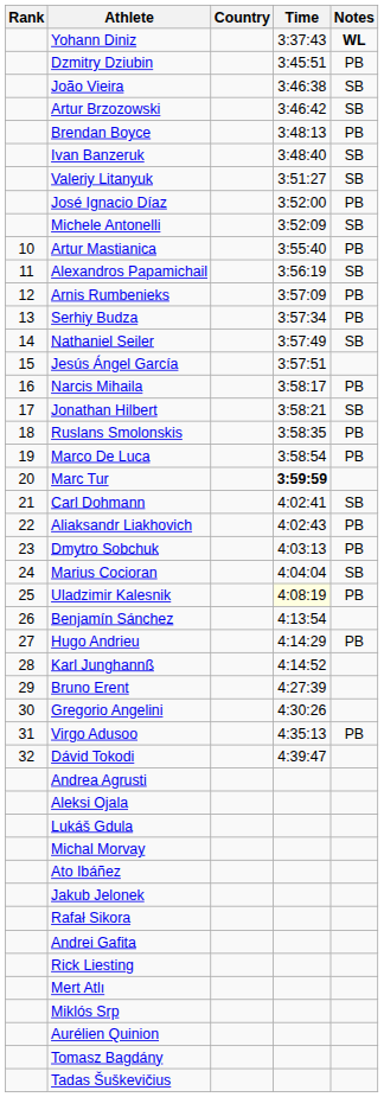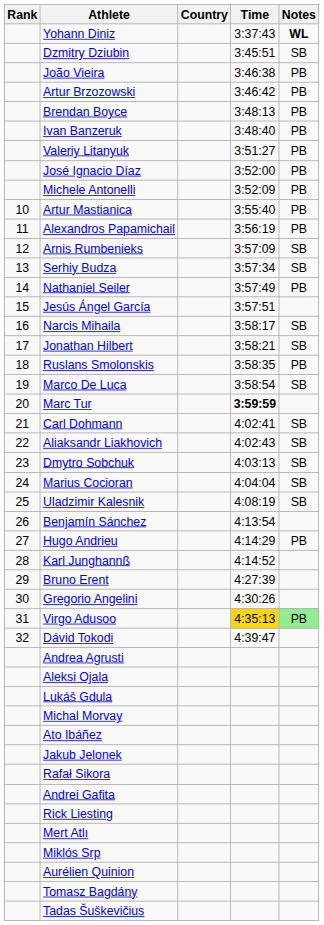 <table class="wikitable sortable" style=" text-align:center; font-size:95%;">
 <tr>
 <th>Rank</th>
 <th>Athlete</th>
 <th>Country</th>
 <th>Time</th>
 <th>Notes</th>
 </tr>
 <tr>
 <td></td>
 <td align=left><a href='#'>Yohann Diniz</a></td>
 <td align=left></td>
 <td>3:37:43</td>
 <td><strong>WL</strong></td>
 </tr>
 <tr>
 <td></td>
 <td align=left><a href='#'>Dzmitry Dziubin</a></td>
 <td align=left></td>
 <td>3:45:51</td>
-<td>PB</td>
+<td>SB</td>
 </tr>
 <tr>
 <td></td>
 <td align=left><a href='#'>João Vieira</a></td>
 <td align=left></td>
 <td>3:46:38</td>
-<td>SB</td>
+<td>PB</td>
 </tr>
 <tr>
 <td></td>
 <td align=left><a href='#'>Artur Brzozowski</a></td>
 <td align=left></td>
 <td>3:46:42</td>
-<td>SB</td>
+<td>PB</td>
 </tr>
 <tr>
 <td></td>
 <td align=left><a href='#'>Brendan Boyce</a></td>
 <td align=left></td>
 <td>3:48:13</td>
 <td>PB</td>
 </tr>
 <tr>
 <td></td>
 <td align=left><a href='#'>Ivan Banzeruk</a></td>
 <td align=left></td>
 <td>3:48:40</td>
-<td>SB</td>
+<td>PB</td>
 </tr>
 <tr>
 <td></td>
 <td align=left><a href='#'>Valeriy Litanyuk</a></td>
 <td align=left></td>
 <td>3:51:27</td>
-<td>SB</td>
+<td>PB</td>
 </tr>
 <tr>
 <td></td>
 <td align=left><a href='#'>José Ignacio Díaz</a></td>
 <td align=left></td>
 <td>3:52:00</td>
 <td>PB</td>
 </tr>
 <tr>
 <td></td>
 <td align=left><a href='#'>Michele Antonelli</a></td>
 <td align=left></td>
 <td>3:52:09</td>
-<td>SB</td>
+<td>PB</td>
 </tr>
 <tr>
 <td>10</td>
 <td align=left><a href='#'>Artur Mastianica</a></td>
 <td align=left></td>
 <td>3:55:40</td>
 <td>PB</td>
 </tr>
 <tr>
 <td>11</td>
 <td align=left><a href='#'>Alexandros Papamichail</a></td>
 <td align=left></td>
 <td>3:56:19</td>
-<td>SB</td>
+<td>PB</td>
 </tr>
 <tr>
 <td>12</td>
 <td align=left><a href='#'>Arnis Rumbenieks</a></td>
 <td align=left></td>
 <td>3:57:09</td>
-<td>PB</td>
+<td>SB</td>
 </tr>
 <tr>
 <td>13</td>
 <td align=left><a href='#'>Serhiy Budza</a></td>
 <td align=left></td>
 <td>3:57:34</td>
-<td>PB</td>
+<td>SB</td>
 </tr>
 <tr>
 <td>14</td>
 <td align=left><a href='#'>Nathaniel Seiler</a></td>
 <td align=left></td>
 <td>3:57:49</td>
-<td>SB</td>
+<td>PB</td>
 </tr>
 <tr>
 <td>15</td>
 <td align=left><a href='#'>Jesús Ángel García</a></td>
 <td align=left></td>
 <td>3:57:51</td>
 <td></td>
 </tr>
 <tr>
 <td>16</td>
 <td align=left><a href='#'>Narcis Mihaila</a></td>
 <td align=left></td>
 <td>3:58:17</td>
-<td>PB</td>
+<td>SB</td>
 </tr>
 <tr>
 <td>17</td>
 <td align=left><a href='#'>Jonathan Hilbert</a></td>
 <td align=left></td>
 <td>3:58:21</td>
 <td>SB</td>
 </tr>
 <tr>
 <td>18</td>
 <td align=left><a href='#'>Ruslans Smolonskis</a></td>
 <td align=left></td>
 <td>3:58:35</td>
 <td>PB</td>
 </tr>
 <tr>
 <td>19</td>
 <td align=left><a href='#'>Marco De Luca</a></td>
 <td align=left></td>
 <td>3:58:54</td>
-<td>PB</td>
+<td>SB</td>
 </tr>
 <tr>
 <td>20</td>
 <td align=left><a href='#'>Marc Tur</a></td>
 <td align=left></td>
 <td><strong>3:59:59</strong></td>
 <td></td>
 </tr>
 <tr>
 <td>21</td>
 <td align=left><a href='#'>Carl Dohmann</a></td>
 <td align=left></td>
 <td>4:02:41</td>
 <td>SB</td>
 </tr>
 <tr>
 <td>22</td>
 <td align=left><a href='#'>Aliaksandr Liakhovich</a></td>
 <td align=left></td>
 <td>4:02:43</td>
-<td>PB</td>
+<td>SB</td>
 </tr>
 <tr>
 <td>23</td>
 <td align=left><a href='#'>Dmytro Sobchuk</a></td>
 <td align=left></td>
 <td>4:03:13</td>
-<td>PB</td>
+<td>SB</td>
 </tr>
 <tr>
 <td>24</td>
 <td align=left><a href='#'>Marius Cocioran</a></td>
 <td align=left></td>
 <td>4:04:04</td>
 <td>SB</td>
 </tr>
 <tr>
 <td>25</td>
 <td align=left><a href='#'>Uladzimir Kalesnik</a></td>
 <td align=left></td>
-<td style="background: lightyellow;">4:08:19</td>
-<td>PB</td>
+<td>4:08:19</td>
+<td>SB</td>
 </tr>
 <tr>
 <td>26</td>
 <td align=left><a href='#'>Benjamín Sánchez</a></td>
 <td align=left></td>
 <td>4:13:54</td>
 <td></td>
 </tr>
 <tr>
 <td>27</td>
 <td align=left><a href='#'>Hugo Andrieu</a></td>
 <td align=left></td>
 <td>4:14:29</td>
 <td>PB</td>
 </tr>
 <tr>
 <td>28</td>
 <td align=left><a href='#'>Karl Junghannß</a></td>
 <td align=left></td>
 <td>4:14:52</td>
 <td></td>
 </tr>
 <tr>
 <td>29</td>
 <td align=left><a href='#'>Bruno Erent</a></td>
 <td align=left></td>
 <td>4:27:39</td>
 <td></td>
 </tr>
 <tr>
 <td>30</td>
 <td align=left><a href='#'>Gregorio Angelini</a></td>
 <td align=left></td>
 <td>4:30:26</td>
 <td></td>
 </tr>
 <tr>
 <td>31</td>
 <td align=left><a href='#'>Virgo Adusoo</a></td>
 <td align=left></td>
-<td>4:35:13</td>
-<td>PB</td>
+<td style="background: gold;">4:35:13</td>
+<td style="background: lightgreen;">PB</td>
 </tr>
 <tr>
 <td>32</td>
 <td align=left><a href='#'>Dávid Tokodi</a></td>
 <td align=left></td>
 <td>4:39:47</td>
 <td></td>
 </tr>
 <tr>
 <td></td>
 <td align=left><a href='#'>Andrea Agrusti</a></td>
 <td align=left></td>
 <td></td>
 <td></td>
 </tr>
 <tr>
 <td></td>
 <td align=left><a href='#'>Aleksi Ojala</a></td>
 <td align=left></td>
 <td></td>
 <td></td>
 </tr>
 <tr>
 <td></td>
 <td align=left><a href='#'>Lukáš Gdula</a></td>
 <td align=left></td>
 <td></td>
 <td></td>
 </tr>
 <tr>
 <td></td>
 <td align=left><a href='#'>Michal Morvay</a></td>
 <td align=left></td>
 <td></td>
 <td></td>
 </tr>
 <tr>
 <td></td>
 <td align=left><a href='#'>Ato Ibáñez</a></td>
 <td align=left></td>
 <td></td>
 <td></td>
 </tr>
 <tr>
 <td></td>
 <td align=left><a href='#'>Jakub Jelonek</a></td>
 <td align=left></td>
 <td></td>
 <td></td>
 </tr>
 <tr>
 <td></td>
 <td align=left><a href='#'>Rafał Sikora</a></td>
 <td align=left></td>
 <td></td>
 <td></td>
 </tr>
 <tr>
 <td></td>
 <td align=left><a href='#'>Andrei Gafita</a></td>
 <td align=left></td>
 <td></td>
 <td></td>
 </tr>
 <tr>
 <td></td>
 <td align=left><a href='#'>Rick Liesting</a></td>
 <td align=left></td>
 <td></td>
 <td></td>
 </tr>
 <tr>
 <td></td>
 <td align=left><a href='#'>Mert Atlı</a></td>
 <td align=left></td>
 <td></td>
 <td></td>
 </tr>
 <tr>
 <td></td>
 <td align=left><a href='#'>Miklós Srp</a></td>
 <td align=left></td>
 <td></td>
 <td></td>
 </tr>
 <tr>
 <td></td>
 <td align=left><a href='#'>Aurélien Quinion</a></td>
 <td align=left></td>
 <td></td>
 <td></td>
 </tr>
 <tr>
 <td></td>
 <td align=left><a href='#'>Tomasz Bagdány</a></td>
 <td align=left></td>
 <td></td>
 <td></td>
 </tr>
 <tr>
 <td></td>
 <td align=left><a href='#'>Tadas Šuškevičius</a></td>
 <td align=left></td>
 <td></td>
 <td></td>
 </tr>
 </table>
